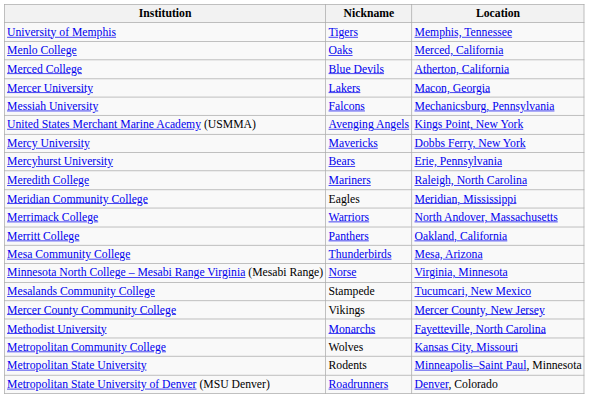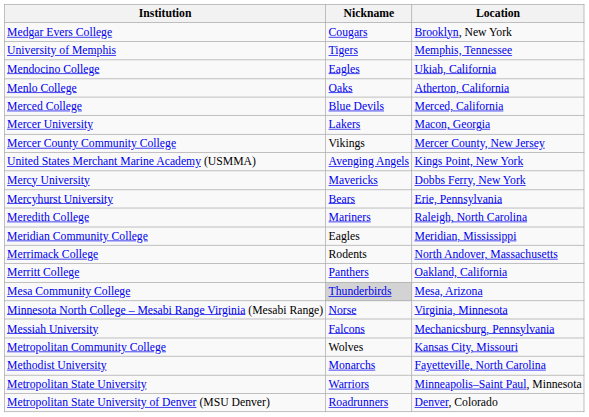 <table class="wikitable">
 <tr>
 <th>Institution</th>
 <th>Nickname</th>
 <th>Location</th>
 </tr>
 <tr>
+<td><a href='#'>Medgar Evers College</a></td>
+<td><a href='#'>Cougars</a></td>
+<td><a href='#'>Brooklyn</a>, New York</td>
+</tr>
+<tr>
 <td><a href='#'>University of Memphis</a></td>
 <td><a href='#'>Tigers</a></td>
 <td><a href='#'>Memphis, Tennessee</a></td>
 </tr>
 <tr>
+<td><a href='#'>Mendocino College</a></td>
+<td><a href='#'>Eagles</a></td>
+<td><a href='#'>Ukiah, California</a></td>
+</tr>
+<tr>
 <td><a href='#'>Menlo College</a></td>
 <td><a href='#'>Oaks</a></td>
-<td><a href='#'>Merced, California</a></td>
+<td><a href='#'>Atherton, California</a></td>
 </tr>
 <tr>
 <td><a href='#'>Merced College</a></td>
 <td><a href='#'>Blue Devils</a></td>
-<td><a href='#'>Atherton, California</a></td>
+<td><a href='#'>Merced, California</a></td>
 </tr>
 <tr>
 <td><a href='#'>Mercer University</a></td>
 <td><a href='#'>Lakers</a></td>
 <td><a href='#'>Macon, Georgia</a></td>
 </tr>
 <tr>
-<td><a href='#'>Messiah University</a></td>
-<td><a href='#'>Falcons</a></td>
-<td><a href='#'>Mechanicsburg, Pennsylvania</a></td>
+<td><a href='#'>Mercer County Community College</a></td>
+<td>Vikings</td>
+<td><a href='#'>Mercer County, New Jersey</a></td>
 </tr>
 <tr>
 <td><a href='#'>United States Merchant Marine Academy</a> (USMMA)</td>
 <td><a href='#'>Avenging Angels</a></td>
 <td><a href='#'>Kings Point, New York</a></td>
 </tr>
 <tr>
 <td><a href='#'>Mercy University</a></td>
 <td><a href='#'>Mavericks</a></td>
 <td><a href='#'>Dobbs Ferry, New York</a></td>
 </tr>
 <tr>
 <td><a href='#'>Mercyhurst University</a></td>
 <td><a href='#'>Bears</a></td>
 <td><a href='#'>Erie, Pennsylvania</a></td>
 </tr>
 <tr>
 <td><a href='#'>Meredith College</a></td>
 <td><a href='#'>Mariners</a></td>
 <td><a href='#'>Raleigh, North Carolina</a></td>
 </tr>
 <tr>
 <td><a href='#'>Meridian Community College</a></td>
 <td>Eagles</td>
 <td><a href='#'>Meridian, Mississippi</a></td>
 </tr>
 <tr>
 <td><a href='#'>Merrimack College</a></td>
-<td><a href='#'>Warriors</a></td>
+<td>Rodents</td>
 <td><a href='#'>North Andover, Massachusetts</a></td>
 </tr>
 <tr>
 <td><a href='#'>Merritt College</a></td>
 <td><a href='#'>Panthers</a></td>
 <td><a href='#'>Oakland, California</a></td>
 </tr>
 <tr>
 <td><a href='#'>Mesa Community College</a></td>
-<td><a href='#'>Thunderbirds</a></td>
+<td style="background: lightgrey;"><a href='#'>Thunderbirds</a></td>
 <td><a href='#'>Mesa, Arizona</a></td>
 </tr>
 <tr>
 <td><a href='#'>Minnesota North College – Mesabi Range Virginia</a> (Mesabi Range)</td>
 <td><a href='#'>Norse</a></td>
 <td><a href='#'>Virginia, Minnesota</a></td>
 </tr>
 <tr>
-<td><a href='#'>Mesalands Community College</a></td>
-<td>Stampede</td>
-<td><a href='#'>Tucumcari, New Mexico</a></td>
+<td><a href='#'>Messiah University</a></td>
+<td><a href='#'>Falcons</a></td>
+<td><a href='#'>Mechanicsburg, Pennsylvania</a></td>
 </tr>
 <tr>
-<td><a href='#'>Mercer County Community College</a></td>
-<td>Vikings</td>
-<td><a href='#'>Mercer County, New Jersey</a></td>
+<td><a href='#'>Metropolitan Community College</a></td>
+<td>Wolves</td>
+<td><a href='#'>Kansas City, Missouri</a></td>
 </tr>
 <tr>
 <td><a href='#'>Methodist University</a></td>
 <td><a href='#'>Monarchs</a></td>
 <td><a href='#'>Fayetteville, North Carolina</a></td>
 </tr>
 <tr>
-<td><a href='#'>Metropolitan Community College</a></td>
-<td>Wolves</td>
-<td><a href='#'>Kansas City, Missouri</a></td>
-</tr>
-<tr>
 <td><a href='#'>Metropolitan State University</a></td>
-<td>Rodents</td>
+<td><a href='#'>Warriors</a></td>
 <td><a href='#'>Minneapolis–Saint Paul</a>, Minnesota</td>
 </tr>
 <tr>
 <td><a href='#'>Metropolitan State University of Denver</a> (MSU Denver)</td>
 <td><a href='#'>Roadrunners</a></td>
 <td><a href='#'>Denver</a>, Colorado</td>
 </tr>
 </table>
